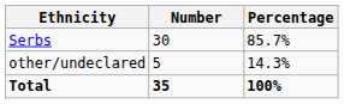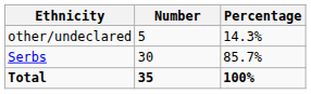 <table class="wikitable">
 <tr>
 <th width="100px">Ethnicity</th>
 <th width="80px">Number</th>
 <th width="80px">Percentage</th>
 </tr>
 <tr>
+<td>other/undeclared</td>
+<td>5</td>
+<td>14.3%</td>
+</tr>
+<tr>
 <td><a href='#'>Serbs</a></td>
 <td>30</td>
 <td>85.7%</td>
-</tr>
-<tr>
-<td>other/undeclared</td>
-<td>5</td>
-<td>14.3%</td>
 </tr>
 <tr>
 <td><strong>Total</strong></td>
 <td><strong>35</strong></td>
 <td><strong>100%</strong></td>
 </tr>
 </table>
